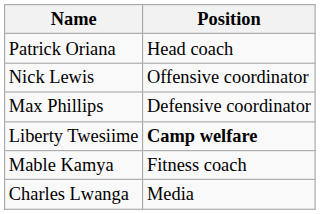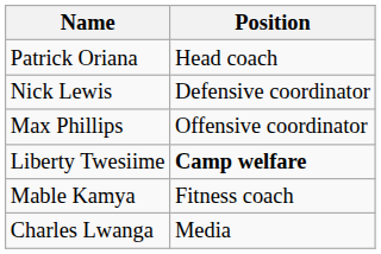 <table class="wikitable">
 <tr>
 <th>Name</th>
 <th>Position</th>
 </tr>
 <tr>
 <td>Patrick Oriana</td>
 <td>Head coach</td>
 </tr>
 <tr>
 <td>Nick Lewis</td>
-<td>Offensive coordinator</td>
+<td>Defensive coordinator</td>
 </tr>
 <tr>
 <td>Max Phillips</td>
-<td>Defensive coordinator</td>
+<td>Offensive coordinator</td>
 </tr>
 <tr>
 <td>Liberty Twesiime</td>
 <td><strong>Camp welfare</strong></td>
 </tr>
 <tr>
 <td>Mable Kamya</td>
 <td>Fitness coach</td>
 </tr>
 <tr>
 <td>Charles Lwanga</td>
 <td>Media</td>
 </tr>
 </table>
